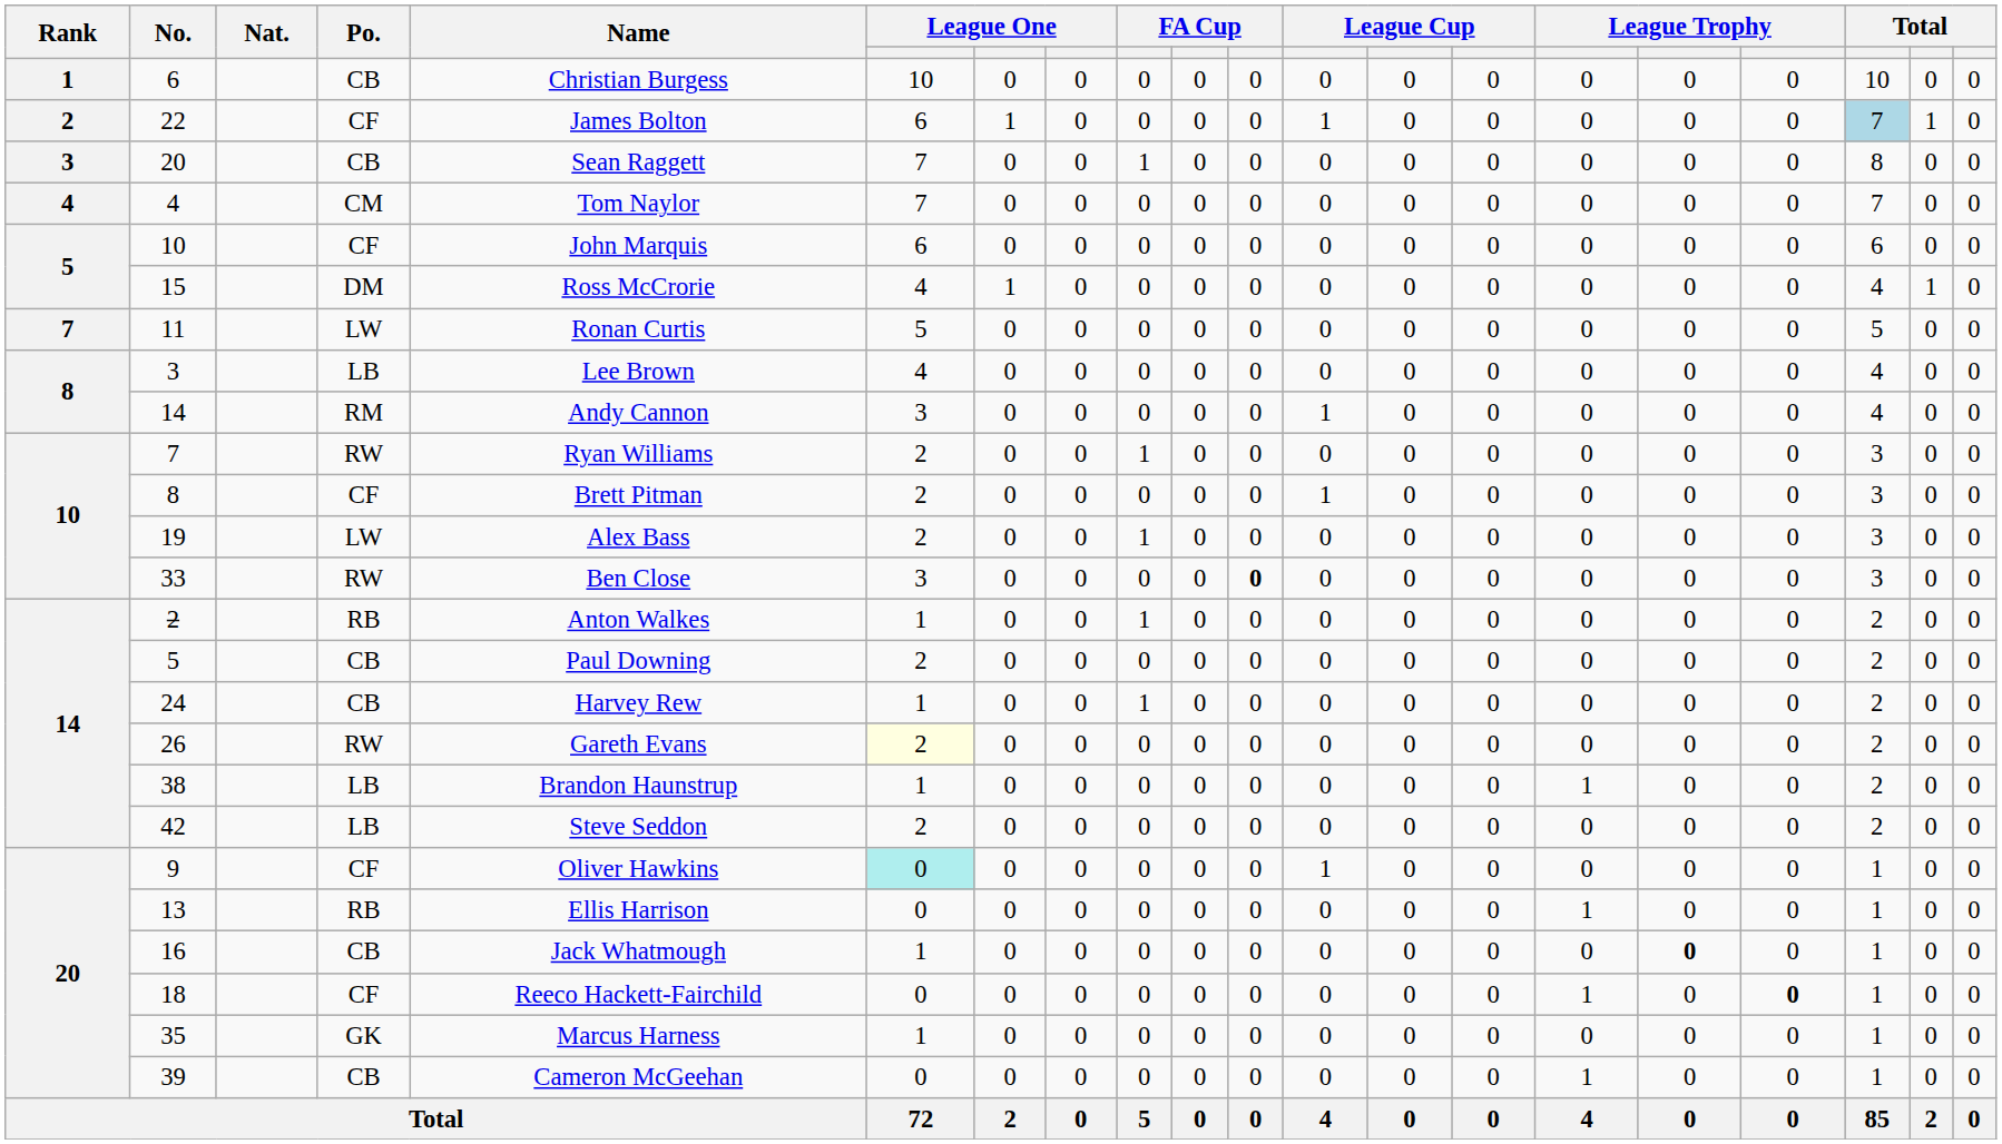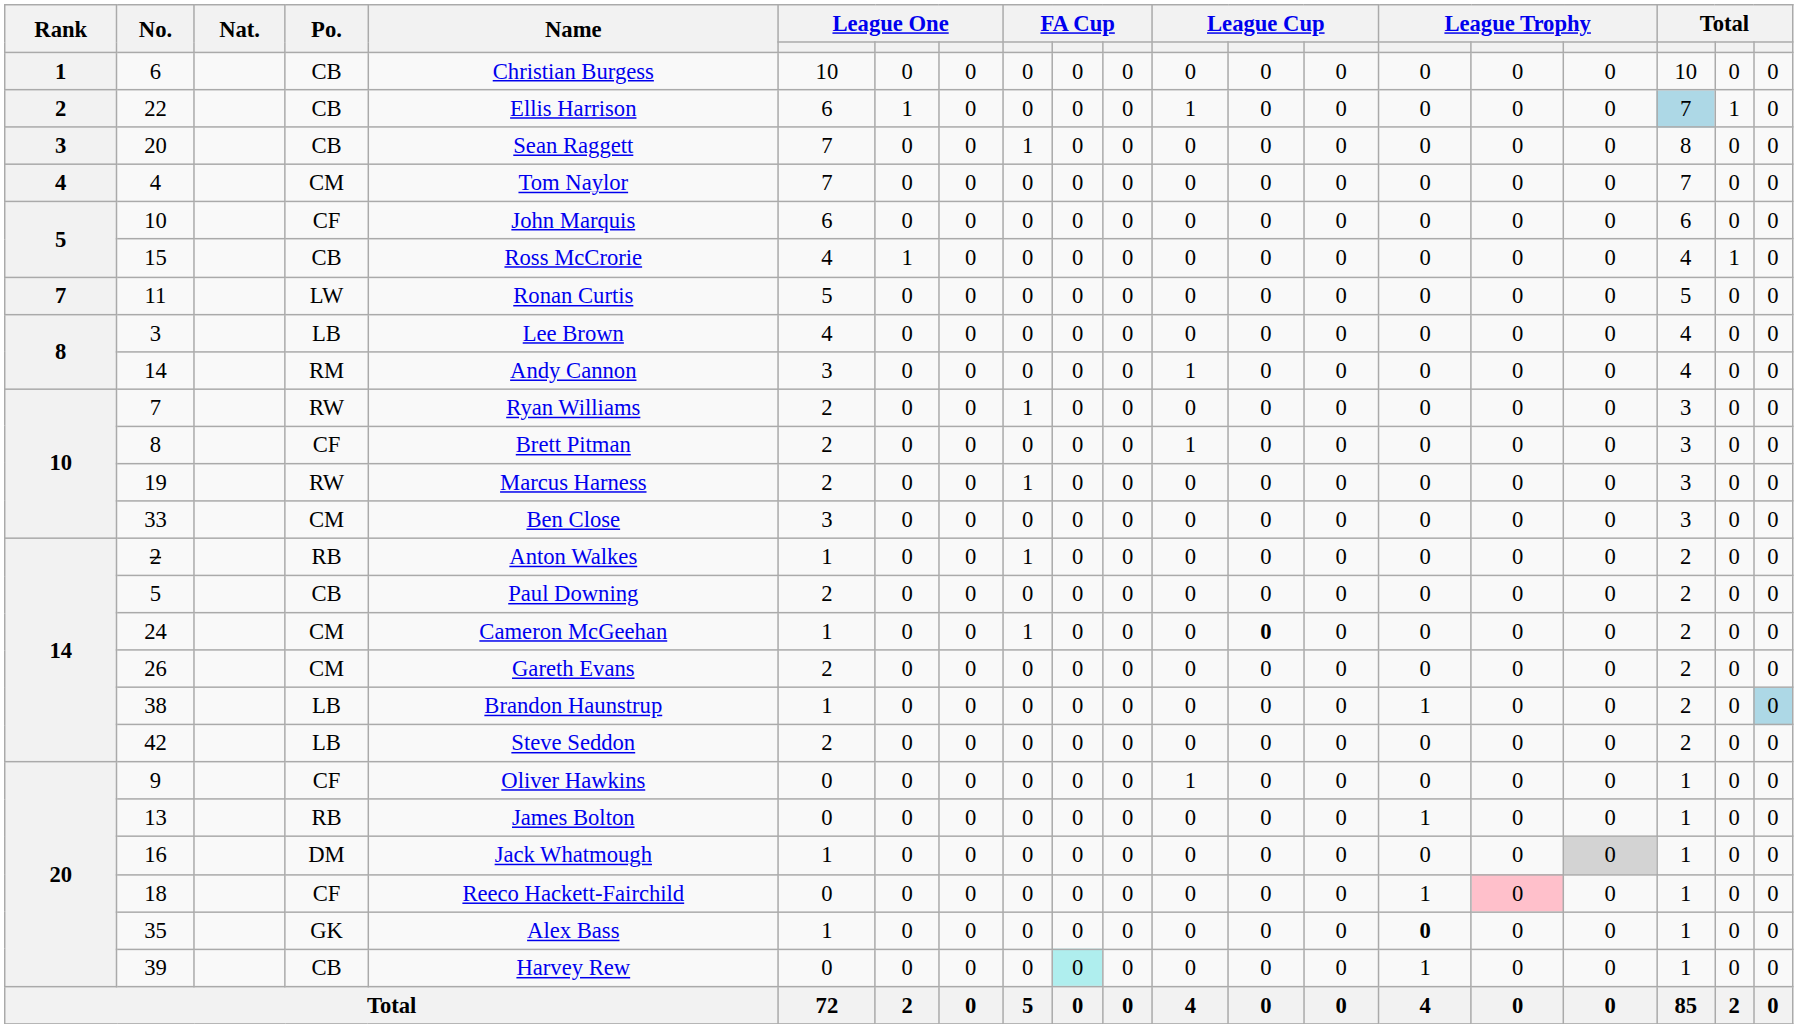 <table class="wikitable" style="text-align:center; font-size:95%; width:95%;">
 <tr>
 <th rowspan=2>Rank</th>
 <th rowspan=2>No.</th>
 <th rowspan=2>Nat.</th>
 <th rowspan=2>Po.</th>
 <th rowspan=2>Name</th>
 <th colspan=3><a href='#'>League One</a></th>
 <th colspan=3><a href='#'>FA Cup</a></th>
 <th colspan=3><a href='#'>League Cup</a></th>
 <th colspan=3><a href='#'>League Trophy</a></th>
 <th colspan=3>Total</th>
 </tr>
 <tr>
 <th></th>
 <th></th>
 <th></th>
 <th></th>
 <th></th>
 <th></th>
 <th></th>
 <th></th>
 <th></th>
 <th></th>
 <th></th>
 <th></th>
 <th></th>
 <th></th>
 <th></th>
 </tr>
 <tr>
 <th rowspan=1>1</th>
 <td>6</td>
 <td></td>
 <td>CB</td>
 <td><a href='#'>Christian Burgess</a></td>
 <td>10</td>
 <td>0</td>
 <td>0</td>
 <td>0</td>
 <td>0</td>
 <td>0</td>
 <td>0</td>
 <td>0</td>
 <td>0</td>
 <td>0</td>
 <td>0</td>
 <td>0</td>
 <td>10</td>
 <td>0</td>
 <td>0</td>
 </tr>
 <tr>
 <th rowspan=1>2</th>
 <td>22</td>
 <td></td>
-<td>CF</td>
-<td><a href='#'>James Bolton</a></td>
+<td>CB</td>
+<td><a href='#'>Ellis Harrison</a></td>
 <td>6</td>
 <td>1</td>
 <td>0</td>
 <td>0</td>
 <td>0</td>
 <td>0</td>
 <td>1</td>
 <td>0</td>
 <td>0</td>
 <td>0</td>
 <td>0</td>
 <td>0</td>
 <td style="background: lightblue;">7</td>
 <td>1</td>
 <td>0</td>
 </tr>
 <tr>
 <th rowspan=1>3</th>
 <td>20</td>
 <td></td>
 <td>CB</td>
 <td><a href='#'>Sean Raggett</a></td>
 <td>7</td>
 <td>0</td>
 <td>0</td>
 <td>1</td>
 <td>0</td>
 <td>0</td>
 <td>0</td>
 <td>0</td>
 <td>0</td>
 <td>0</td>
 <td>0</td>
 <td>0</td>
 <td>8</td>
 <td>0</td>
 <td>0</td>
 </tr>
 <tr>
 <th rowspan=1>4</th>
 <td>4</td>
 <td></td>
 <td>CM</td>
 <td><a href='#'>Tom Naylor</a></td>
 <td>7</td>
 <td>0</td>
 <td>0</td>
 <td>0</td>
 <td>0</td>
 <td>0</td>
 <td>0</td>
 <td>0</td>
 <td>0</td>
 <td>0</td>
 <td>0</td>
 <td>0</td>
 <td>7</td>
 <td>0</td>
 <td>0</td>
 </tr>
 <tr>
 <th rowspan=2>5</th>
 <td>10</td>
 <td></td>
 <td>CF</td>
 <td><a href='#'>John Marquis</a></td>
 <td>6</td>
 <td>0</td>
 <td>0</td>
 <td>0</td>
 <td>0</td>
 <td>0</td>
 <td>0</td>
 <td>0</td>
 <td>0</td>
 <td>0</td>
 <td>0</td>
 <td>0</td>
 <td>6</td>
 <td>0</td>
 <td>0</td>
 </tr>
 <tr>
 <td>15</td>
 <td></td>
-<td>DM</td>
+<td>CB</td>
 <td><a href='#'>Ross McCrorie</a></td>
 <td>4</td>
 <td>1</td>
 <td>0</td>
 <td>0</td>
 <td>0</td>
 <td>0</td>
 <td>0</td>
 <td>0</td>
 <td>0</td>
 <td>0</td>
 <td>0</td>
 <td>0</td>
 <td>4</td>
 <td>1</td>
 <td>0</td>
 </tr>
 <tr>
 <th rowspan=1>7</th>
 <td>11</td>
 <td></td>
 <td>LW</td>
 <td><a href='#'>Ronan Curtis</a></td>
 <td>5</td>
 <td>0</td>
 <td>0</td>
 <td>0</td>
 <td>0</td>
 <td>0</td>
 <td>0</td>
 <td>0</td>
 <td>0</td>
 <td>0</td>
 <td>0</td>
 <td>0</td>
 <td>5</td>
 <td>0</td>
 <td>0</td>
 </tr>
 <tr>
 <th rowspan=2>8</th>
 <td>3</td>
 <td></td>
 <td>LB</td>
 <td><a href='#'>Lee Brown</a></td>
 <td>4</td>
 <td>0</td>
 <td>0</td>
 <td>0</td>
 <td>0</td>
 <td>0</td>
 <td>0</td>
 <td>0</td>
 <td>0</td>
 <td>0</td>
 <td>0</td>
 <td>0</td>
 <td>4</td>
 <td>0</td>
 <td>0</td>
 </tr>
 <tr>
 <td>14</td>
 <td></td>
 <td>RM</td>
 <td><a href='#'>Andy Cannon</a></td>
 <td>3</td>
 <td>0</td>
 <td>0</td>
 <td>0</td>
 <td>0</td>
 <td>0</td>
 <td>1</td>
 <td>0</td>
 <td>0</td>
 <td>0</td>
 <td>0</td>
 <td>0</td>
 <td>4</td>
 <td>0</td>
 <td>0</td>
 </tr>
 <tr>
 <th rowspan=4>10</th>
 <td>7</td>
 <td></td>
 <td>RW</td>
 <td><a href='#'>Ryan Williams</a></td>
 <td>2</td>
 <td>0</td>
 <td>0</td>
 <td>1</td>
 <td>0</td>
 <td>0</td>
 <td>0</td>
 <td>0</td>
 <td>0</td>
 <td>0</td>
 <td>0</td>
 <td>0</td>
 <td>3</td>
 <td>0</td>
 <td>0</td>
 </tr>
 <tr>
 <td>8</td>
 <td></td>
 <td>CF</td>
 <td><a href='#'>Brett Pitman</a></td>
 <td>2</td>
 <td>0</td>
 <td>0</td>
 <td>0</td>
 <td>0</td>
 <td>0</td>
 <td>1</td>
 <td>0</td>
 <td>0</td>
 <td>0</td>
 <td>0</td>
 <td>0</td>
 <td>3</td>
 <td>0</td>
 <td>0</td>
 </tr>
 <tr>
 <td>19</td>
 <td></td>
-<td>LW</td>
-<td><a href='#'>Alex Bass</a></td>
+<td>RW</td>
+<td><a href='#'>Marcus Harness</a></td>
 <td>2</td>
 <td>0</td>
 <td>0</td>
 <td>1</td>
 <td>0</td>
 <td>0</td>
 <td>0</td>
 <td>0</td>
 <td>0</td>
 <td>0</td>
 <td>0</td>
 <td>0</td>
 <td>3</td>
 <td>0</td>
 <td>0</td>
 </tr>
 <tr>
 <td>33</td>
 <td></td>
-<td>RW</td>
+<td>CM</td>
 <td><a href='#'>Ben Close</a></td>
 <td>3</td>
 <td>0</td>
 <td>0</td>
 <td>0</td>
 <td>0</td>
-<td><strong>0</strong></td>
+<td>0</td>
 <td>0</td>
 <td>0</td>
 <td>0</td>
 <td>0</td>
 <td>0</td>
 <td>0</td>
 <td>3</td>
 <td>0</td>
 <td>0</td>
 </tr>
 <tr>
 <th rowspan=6>14</th>
 <td><s>2</s></td>
 <td></td>
 <td>RB</td>
 <td><a href='#'>Anton Walkes</a></td>
 <td>1</td>
 <td>0</td>
 <td>0</td>
 <td>1</td>
 <td>0</td>
 <td>0</td>
 <td>0</td>
 <td>0</td>
 <td>0</td>
 <td>0</td>
 <td>0</td>
 <td>0</td>
 <td>2</td>
 <td>0</td>
 <td>0</td>
 </tr>
 <tr>
 <td>5</td>
 <td></td>
 <td>CB</td>
 <td><a href='#'>Paul Downing</a></td>
 <td>2</td>
 <td>0</td>
 <td>0</td>
 <td>0</td>
 <td>0</td>
 <td>0</td>
 <td>0</td>
 <td>0</td>
 <td>0</td>
 <td>0</td>
 <td>0</td>
 <td>0</td>
 <td>2</td>
 <td>0</td>
 <td>0</td>
 </tr>
 <tr>
 <td>24</td>
 <td></td>
-<td>CB</td>
-<td><a href='#'>Harvey Rew</a></td>
+<td>CM</td>
+<td><a href='#'>Cameron McGeehan</a></td>
 <td>1</td>
 <td>0</td>
 <td>0</td>
 <td>1</td>
 <td>0</td>
 <td>0</td>
 <td>0</td>
-<td>0</td>
+<td><strong>0</strong></td>
 <td>0</td>
 <td>0</td>
 <td>0</td>
 <td>0</td>
 <td>2</td>
 <td>0</td>
 <td>0</td>
 </tr>
 <tr>
 <td>26</td>
 <td></td>
-<td>RW</td>
+<td>CM</td>
 <td><a href='#'>Gareth Evans</a></td>
-<td style="background: lightyellow;">2</td>
+<td>2</td>
 <td>0</td>
 <td>0</td>
 <td>0</td>
 <td>0</td>
 <td>0</td>
 <td>0</td>
 <td>0</td>
 <td>0</td>
 <td>0</td>
 <td>0</td>
 <td>0</td>
 <td>2</td>
 <td>0</td>
 <td>0</td>
 </tr>
 <tr>
 <td>38</td>
 <td></td>
 <td>LB</td>
 <td><a href='#'>Brandon Haunstrup</a></td>
 <td>1</td>
 <td>0</td>
 <td>0</td>
 <td>0</td>
 <td>0</td>
 <td>0</td>
 <td>0</td>
 <td>0</td>
 <td>0</td>
 <td>1</td>
 <td>0</td>
 <td>0</td>
 <td>2</td>
 <td>0</td>
-<td>0</td>
+<td style="background: lightblue;">0</td>
 </tr>
 <tr>
 <td>42</td>
 <td></td>
 <td>LB</td>
 <td><a href='#'>Steve Seddon</a></td>
 <td>2</td>
 <td>0</td>
 <td>0</td>
 <td>0</td>
 <td>0</td>
 <td>0</td>
 <td>0</td>
 <td>0</td>
 <td>0</td>
 <td>0</td>
 <td>0</td>
 <td>0</td>
 <td>2</td>
 <td>0</td>
 <td>0</td>
 </tr>
 <tr>
 <th rowspan=6>20</th>
 <td>9</td>
 <td></td>
 <td>CF</td>
 <td><a href='#'>Oliver Hawkins</a></td>
-<td style="background: paleturquoise;">0</td>
+<td>0</td>
 <td>0</td>
 <td>0</td>
 <td>0</td>
 <td>0</td>
 <td>0</td>
 <td>1</td>
 <td>0</td>
 <td>0</td>
 <td>0</td>
 <td>0</td>
 <td>0</td>
 <td>1</td>
 <td>0</td>
 <td>0</td>
 </tr>
 <tr>
 <td>13</td>
 <td></td>
 <td>RB</td>
-<td><a href='#'>Ellis Harrison</a></td>
+<td><a href='#'>James Bolton</a></td>
 <td>0</td>
 <td>0</td>
 <td>0</td>
 <td>0</td>
 <td>0</td>
 <td>0</td>
 <td>0</td>
 <td>0</td>
 <td>0</td>
 <td>1</td>
 <td>0</td>
 <td>0</td>
 <td>1</td>
 <td>0</td>
 <td>0</td>
 </tr>
 <tr>
 <td>16</td>
 <td></td>
-<td>CB</td>
+<td>DM</td>
 <td><a href='#'>Jack Whatmough</a></td>
 <td>1</td>
 <td>0</td>
 <td>0</td>
 <td>0</td>
 <td>0</td>
 <td>0</td>
 <td>0</td>
 <td>0</td>
 <td>0</td>
 <td>0</td>
-<td><strong>0</strong></td>
 <td>0</td>
+<td style="background: lightgrey;">0</td>
 <td>1</td>
 <td>0</td>
 <td>0</td>
 </tr>
 <tr>
 <td>18</td>
 <td></td>
 <td>CF</td>
 <td><a href='#'>Reeco Hackett-Fairchild</a></td>
 <td>0</td>
 <td>0</td>
 <td>0</td>
 <td>0</td>
 <td>0</td>
 <td>0</td>
 <td>0</td>
 <td>0</td>
 <td>0</td>
 <td>1</td>
+<td style="background: pink;">0</td>
 <td>0</td>
-<td><strong>0</strong></td>
 <td>1</td>
 <td>0</td>
 <td>0</td>
 </tr>
 <tr>
 <td>35</td>
 <td></td>
 <td>GK</td>
-<td><a href='#'>Marcus Harness</a></td>
+<td><a href='#'>Alex Bass</a></td>
 <td>1</td>
 <td>0</td>
 <td>0</td>
 <td>0</td>
 <td>0</td>
 <td>0</td>
 <td>0</td>
 <td>0</td>
 <td>0</td>
-<td>0</td>
+<td><strong>0</strong></td>
 <td>0</td>
 <td>0</td>
 <td>1</td>
 <td>0</td>
 <td>0</td>
 </tr>
 <tr>
 <td>39</td>
 <td></td>
 <td>CB</td>
-<td><a href='#'>Cameron McGeehan</a></td>
+<td><a href='#'>Harvey Rew</a></td>
 <td>0</td>
 <td>0</td>
 <td>0</td>
 <td>0</td>
-<td>0</td>
+<td style="background: paleturquoise;">0</td>
 <td>0</td>
 <td>0</td>
 <td>0</td>
 <td>0</td>
 <td>1</td>
 <td>0</td>
 <td>0</td>
 <td>1</td>
 <td>0</td>
 <td>0</td>
 </tr>
 <tr>
 <th colspan=5>Total</th>
 <th>72</th>
 <th>2</th>
 <th>0</th>
 <th>5</th>
 <th>0</th>
 <th>0</th>
 <th>4</th>
 <th>0</th>
 <th>0</th>
 <th>4</th>
 <th>0</th>
 <th>0</th>
 <th>85</th>
 <th>2</th>
 <th>0</th>
 </tr>
 </table>
